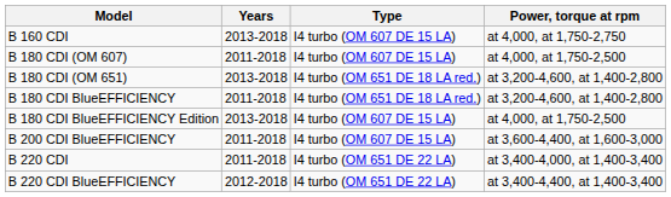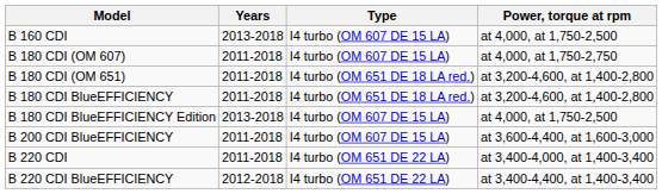 <table class="wikitable collapsible sortable" style="font-size:95%">
 <tr>
 <th>Model</th>
 <th>Years</th>
 <th>Type</th>
 <th>Power, torque at rpm</th>
 </tr>
 <tr>
 <td>B 160 CDI</td>
 <td>2013-2018</td>
 <td> I4 turbo (<a href='#'>OM 607 DE 15 LA</a>)</td>
-<td> at 4,000,  at 1,750-2,750</td>
+<td> at 4,000,  at 1,750-2,500</td>
 </tr>
 <tr>
 <td>B 180 CDI (OM 607)</td>
 <td>2011-2018</td>
 <td> I4 turbo (<a href='#'>OM 607 DE 15 LA</a>)</td>
-<td> at 4,000,  at 1,750-2,500</td>
+<td> at 4,000,  at 1,750-2,750</td>
 </tr>
 <tr>
 <td>B 180 CDI (OM 651)</td>
-<td>2013-2018</td>
+<td>2011-2018</td>
 <td> I4 turbo (<a href='#'>OM 651 DE 18 LA red.</a>)</td>
 <td> at 3,200-4,600,  at 1,400-2,800</td>
 </tr>
 <tr>
 <td>B 180 CDI BlueEFFICIENCY</td>
 <td>2011-2018</td>
 <td> I4 turbo (<a href='#'>OM 651 DE 18 LA red.</a>)</td>
 <td> at 3,200-4,600,  at 1,400-2,800</td>
 </tr>
 <tr>
 <td>B 180 CDI BlueEFFICIENCY Edition</td>
 <td>2013-2018</td>
 <td> I4 turbo (<a href='#'>OM 607 DE 15 LA</a>)</td>
 <td> at 4,000,  at 1,750-2,500</td>
 </tr>
 <tr>
 <td>B 200 CDI BlueEFFICIENCY</td>
 <td>2011-2018</td>
 <td> I4 turbo (<a href='#'>OM 607 DE 15 LA</a>)</td>
 <td> at 3,600-4,400,  at 1,600-3,000</td>
 </tr>
 <tr>
 <td>B 220 CDI</td>
 <td>2011-2018</td>
 <td> I4 turbo (<a href='#'>OM 651 DE 22 LA</a>)</td>
 <td> at 3,400-4,000,  at 1,400-3,400</td>
 </tr>
 <tr>
 <td>B 220 CDI BlueEFFICIENCY</td>
 <td>2012-2018</td>
 <td> I4 turbo (<a href='#'>OM 651 DE 22 LA</a>)</td>
 <td> at 3,400-4,400,  at 1,400-3,400</td>
 </tr>
 </table>
